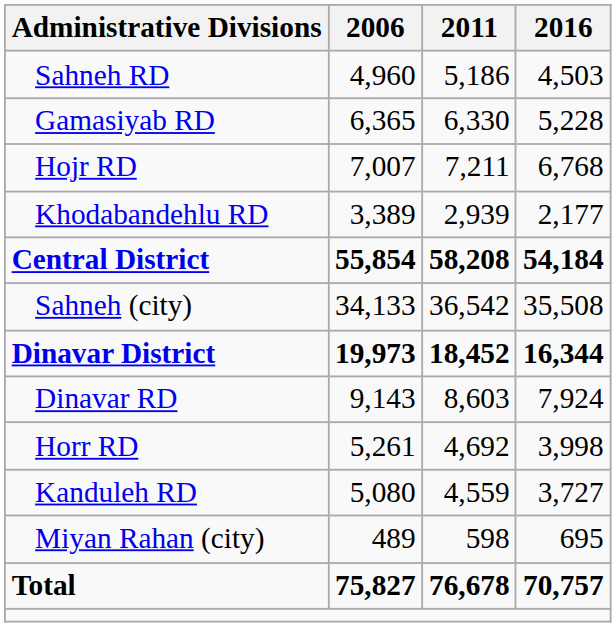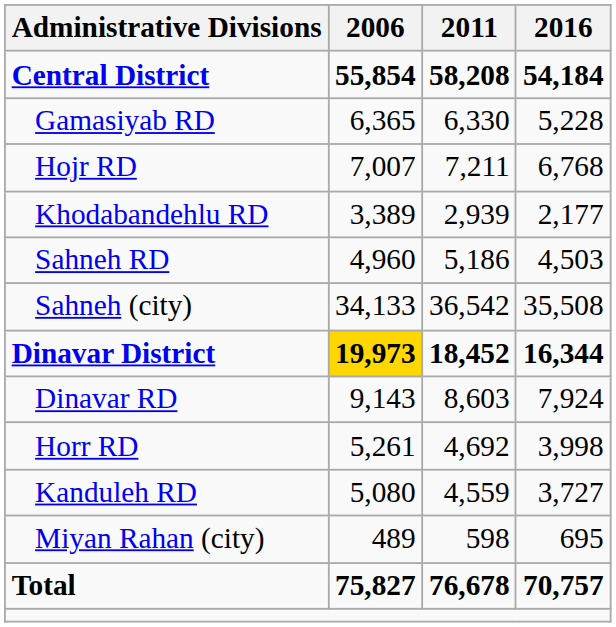 <table class="wikitable">
 <tr>
 <th>Administrative Divisions</th>
 <th>2006</th>
 <th>2011</th>
 <th>2016</th>
 </tr>
 <tr>
-<td style="padding-left: 1em;"><a href='#'>Sahneh RD</a></td>
-<td style="text-align: right;">4,960</td>
-<td style="text-align: right;">5,186</td>
-<td style="text-align: right;">4,503</td>
+<td><strong><a href='#'>Central District</a></strong></td>
+<td style="text-align: right;"><strong>55,854</strong></td>
+<td style="text-align: right;"><strong>58,208</strong></td>
+<td style="text-align: right;"><strong>54,184</strong></td>
 </tr>
 <tr>
 <td style="padding-left: 1em;"><a href='#'>Gamasiyab RD</a></td>
 <td style="text-align: right;">6,365</td>
 <td style="text-align: right;">6,330</td>
 <td style="text-align: right;">5,228</td>
 </tr>
 <tr>
 <td style="padding-left: 1em;"><a href='#'>Hojr RD</a></td>
 <td style="text-align: right;">7,007</td>
 <td style="text-align: right;">7,211</td>
 <td style="text-align: right;">6,768</td>
 </tr>
 <tr>
 <td style="padding-left: 1em;"><a href='#'>Khodabandehlu RD</a></td>
 <td style="text-align: right;">3,389</td>
 <td style="text-align: right;">2,939</td>
 <td style="text-align: right;">2,177</td>
 </tr>
 <tr>
-<td><strong><a href='#'>Central District</a></strong></td>
-<td style="text-align: right;"><strong>55,854</strong></td>
-<td style="text-align: right;"><strong>58,208</strong></td>
-<td style="text-align: right;"><strong>54,184</strong></td>
+<td style="padding-left: 1em;"><a href='#'>Sahneh RD</a></td>
+<td style="text-align: right;">4,960</td>
+<td style="text-align: right;">5,186</td>
+<td style="text-align: right;">4,503</td>
 </tr>
 <tr>
 <td style="padding-left: 1em;"><a href='#'>Sahneh</a> (city)</td>
 <td style="text-align: right;">34,133</td>
 <td style="text-align: right;">36,542</td>
 <td style="text-align: right;">35,508</td>
 </tr>
 <tr>
 <td><strong><a href='#'>Dinavar District</a></strong></td>
-<td style="text-align: right;"><strong>19,973</strong></td>
+<td style="background: gold; text-align: right;"><strong>19,973</strong></td>
 <td style="text-align: right;"><strong>18,452</strong></td>
 <td style="text-align: right;"><strong>16,344</strong></td>
 </tr>
 <tr>
 <td style="padding-left: 1em;"><a href='#'>Dinavar RD</a></td>
 <td style="text-align: right;">9,143</td>
 <td style="text-align: right;">8,603</td>
 <td style="text-align: right;">7,924</td>
 </tr>
 <tr>
 <td style="padding-left: 1em;"><a href='#'>Horr RD</a></td>
 <td style="text-align: right;">5,261</td>
 <td style="text-align: right;">4,692</td>
 <td style="text-align: right;">3,998</td>
 </tr>
 <tr>
 <td style="padding-left: 1em;"><a href='#'>Kanduleh RD</a></td>
 <td style="text-align: right;">5,080</td>
 <td style="text-align: right;">4,559</td>
 <td style="text-align: right;">3,727</td>
 </tr>
 <tr>
 <td style="padding-left: 1em;"><a href='#'>Miyan Rahan</a> (city)</td>
 <td style="text-align: right;">489</td>
 <td style="text-align: right;">598</td>
 <td style="text-align: right;">695</td>
 </tr>
 <tr>
 <td><strong>Total</strong></td>
 <td style="text-align: right;"><strong>75,827</strong></td>
 <td style="text-align: right;"><strong>76,678</strong></td>
 <td style="text-align: right;"><strong>70,757</strong></td>
 </tr>
 <tr>
 <td colspan=4></td>
 </tr>
 </table>
